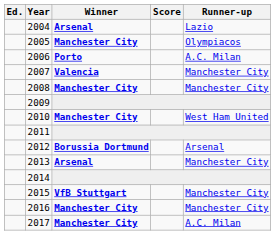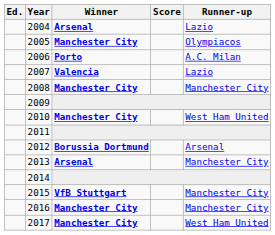 <table class="wikitable">
 <tr>
 <th>Ed.</th>
 <th>Year</th>
 <th>Winner</th>
 <th>Score</th>
 <th>Runner-up</th>
 </tr>
 <tr>
 <td></td>
 <td>2004</td>
 <td> <strong><a href='#'>Arsenal</a></strong></td>
 <td></td>
 <td> <a href='#'>Lazio</a></td>
 </tr>
 <tr>
 <td></td>
 <td>2005</td>
 <td> <strong><a href='#'>Manchester City</a></strong></td>
 <td></td>
 <td> <a href='#'>Olympiacos</a></td>
 </tr>
 <tr>
 <td></td>
 <td>2006</td>
 <td> <strong><a href='#'>Porto</a></strong></td>
 <td></td>
 <td> <a href='#'>A.C. Milan</a></td>
 </tr>
 <tr>
 <td></td>
 <td>2007</td>
 <td> <strong><a href='#'>Valencia</a></strong></td>
 <td></td>
-<td> <a href='#'>Manchester City</a></td>
+<td> <a href='#'>Lazio</a></td>
 </tr>
 <tr>
 <td></td>
 <td>2008</td>
 <td> <strong><a href='#'>Manchester City</a></strong></td>
 <td></td>
 <td> <a href='#'>Manchester City</a></td>
 </tr>
 <tr>
 <td></td>
 <td>2009</td>
 <td colspan=3 bgcolor=#efefef></td>
 </tr>
 <tr>
 <td></td>
 <td>2010</td>
 <td> <strong><a href='#'>Manchester City</a></strong></td>
 <td></td>
 <td> <a href='#'>West Ham United</a></td>
 </tr>
 <tr>
 <td></td>
 <td>2011</td>
 <td colspan=3 bgcolor=#efefef></td>
 </tr>
 <tr>
 <td></td>
 <td>2012</td>
 <td> <strong><a href='#'>Borussia Dortmund</a></strong></td>
 <td></td>
 <td> <a href='#'>Arsenal</a></td>
 </tr>
 <tr>
 <td></td>
 <td>2013</td>
 <td> <strong><a href='#'>Arsenal</a></strong></td>
 <td></td>
 <td> <a href='#'>Manchester City</a></td>
 </tr>
 <tr>
 <td></td>
 <td>2014</td>
 <td colspan=3 bgcolor=#efefef></td>
 </tr>
 <tr>
 <td></td>
 <td>2015</td>
 <td> <strong><a href='#'>VfB Stuttgart</a></strong></td>
 <td></td>
 <td> <a href='#'>Manchester City</a></td>
 </tr>
 <tr>
 <td></td>
 <td>2016</td>
 <td> <strong><a href='#'>Manchester City</a></strong></td>
 <td></td>
 <td> <a href='#'>Manchester City</a></td>
 </tr>
 <tr>
 <td></td>
 <td>2017</td>
 <td> <strong><a href='#'>Manchester City</a></strong></td>
 <td></td>
-<td> <a href='#'>A.C. Milan</a></td>
+<td> <a href='#'>West Ham United</a></td>
 </tr>
 </table>
